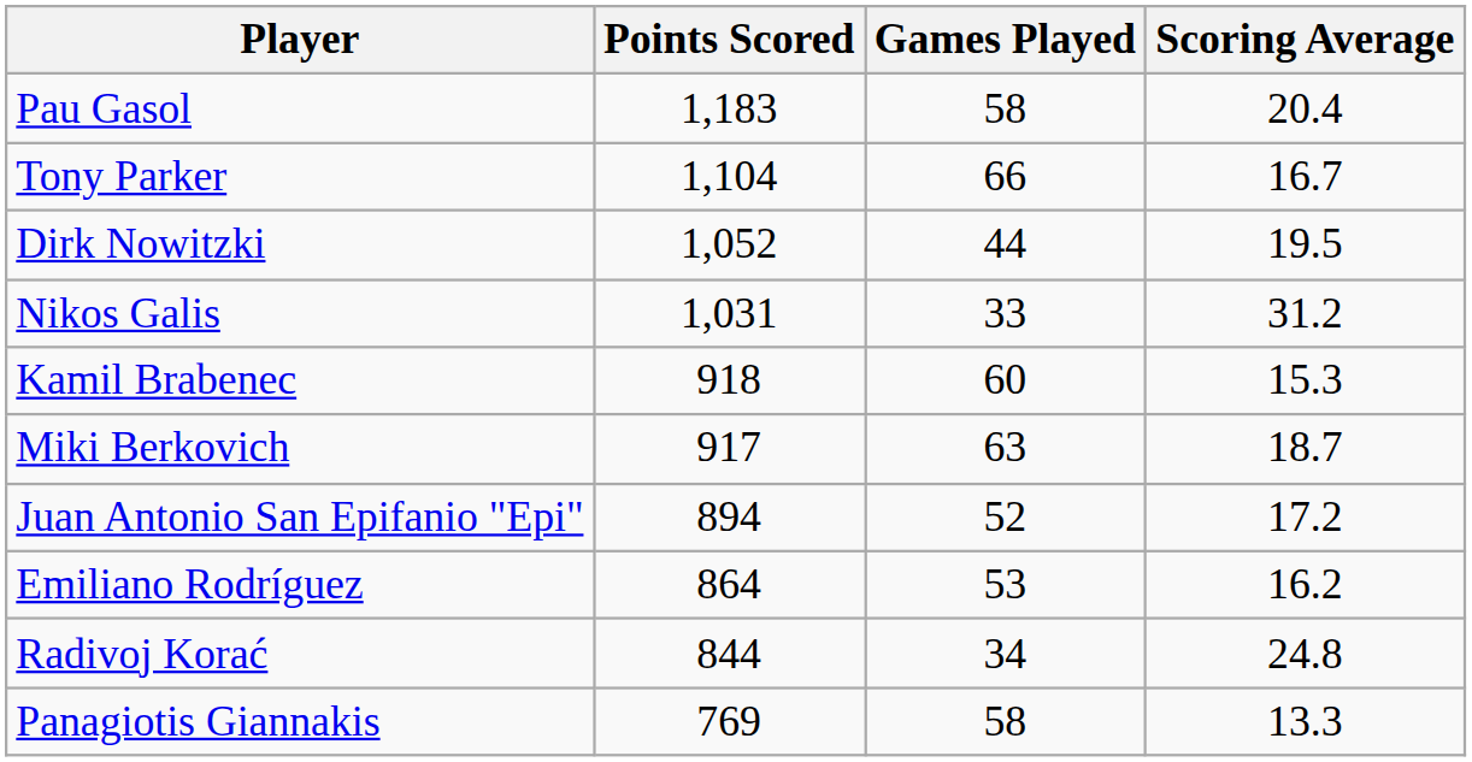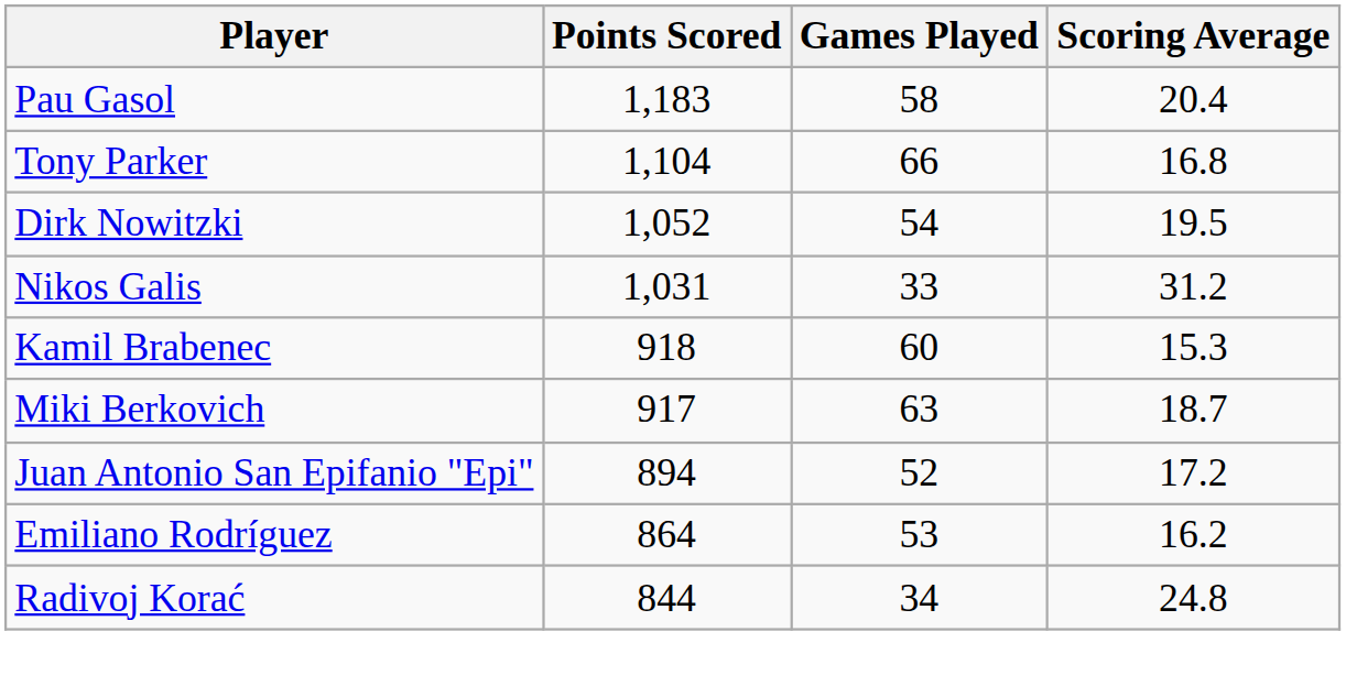 <table class="sortable wikitable" style="text-align:center">
 <tr>
 <th scope="col">Player</th>
 <th scope="col">Points Scored</th>
 <th scope="col">Games Played</th>
 <th scope="col">Scoring Average</th>
 </tr>
 <tr>
 <td style="text-align:left"> <a href='#'>Pau Gasol</a></td>
 <td>1,183</td>
 <td>58</td>
 <td>20.4</td>
 </tr>
 <tr>
 <td style="text-align:left"> <a href='#'>Tony Parker</a></td>
 <td>1,104</td>
 <td>66</td>
-<td>16.7</td>
+<td>16.8</td>
 </tr>
 <tr>
 <td style="text-align:left"> <a href='#'>Dirk Nowitzki</a></td>
 <td>1,052</td>
-<td>44</td>
+<td>54</td>
 <td>19.5</td>
 </tr>
 <tr>
 <td style="text-align:left"> <a href='#'>Nikos Galis</a></td>
 <td>1,031</td>
 <td>33</td>
 <td>31.2</td>
 </tr>
 <tr>
 <td style="text-align:left"> <a href='#'>Kamil Brabenec</a></td>
 <td>918</td>
 <td>60</td>
 <td>15.3</td>
 </tr>
 <tr>
 <td style="text-align:left"> <a href='#'>Miki Berkovich</a></td>
 <td>917</td>
 <td>63</td>
 <td>18.7</td>
 </tr>
 <tr>
 <td style="text-align:left"> <a href='#'>Juan Antonio San Epifanio "Epi"</a></td>
 <td>894</td>
 <td>52</td>
 <td>17.2</td>
 </tr>
 <tr>
 <td style="text-align:left"> <a href='#'>Emiliano Rodríguez</a></td>
 <td>864</td>
 <td>53</td>
 <td>16.2</td>
 </tr>
 <tr>
 <td style="text-align:left"> <a href='#'>Radivoj Korać</a></td>
 <td>844</td>
 <td>34</td>
 <td>24.8</td>
 </tr>
-<tr>
-<td style="text-align:left"> <a href='#'>Panagiotis Giannakis</a></td>
-<td>769</td>
-<td>58</td>
-<td>13.3</td>
-</tr>
 </table>
